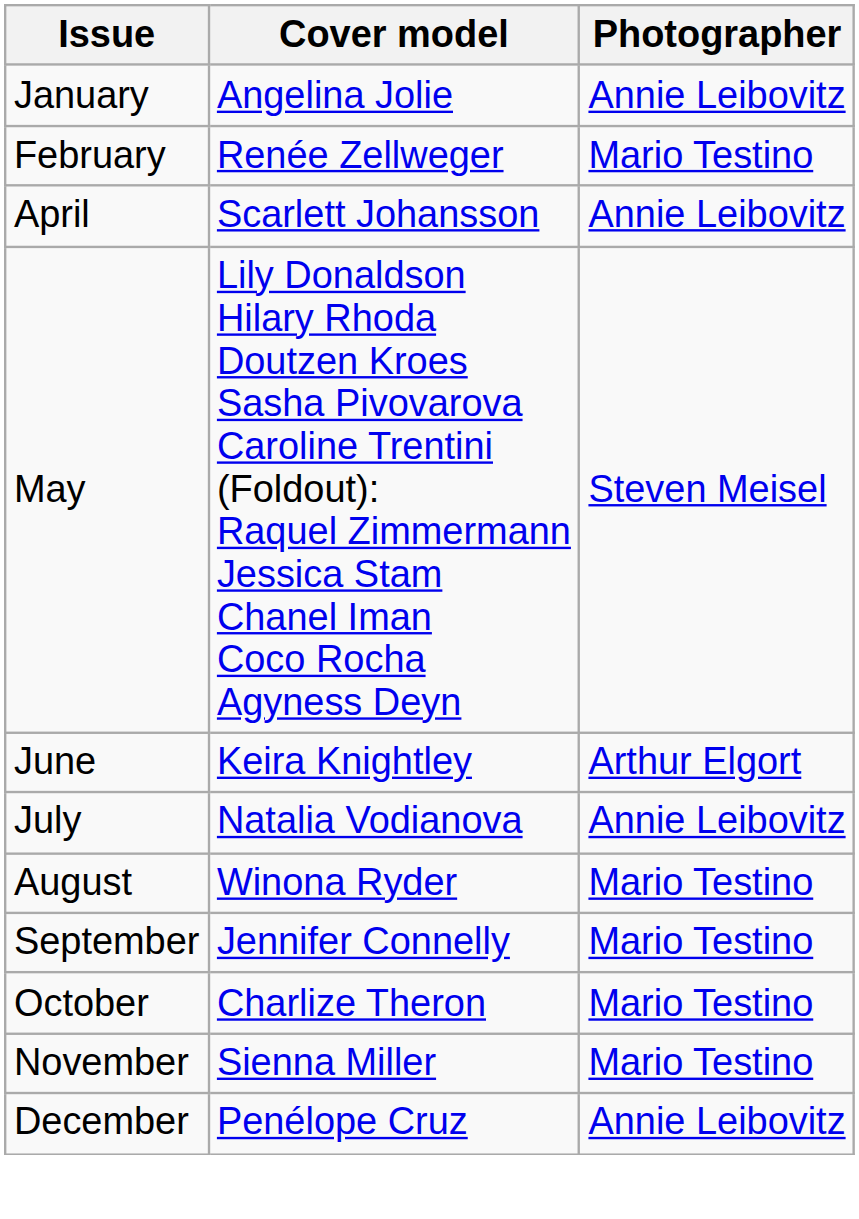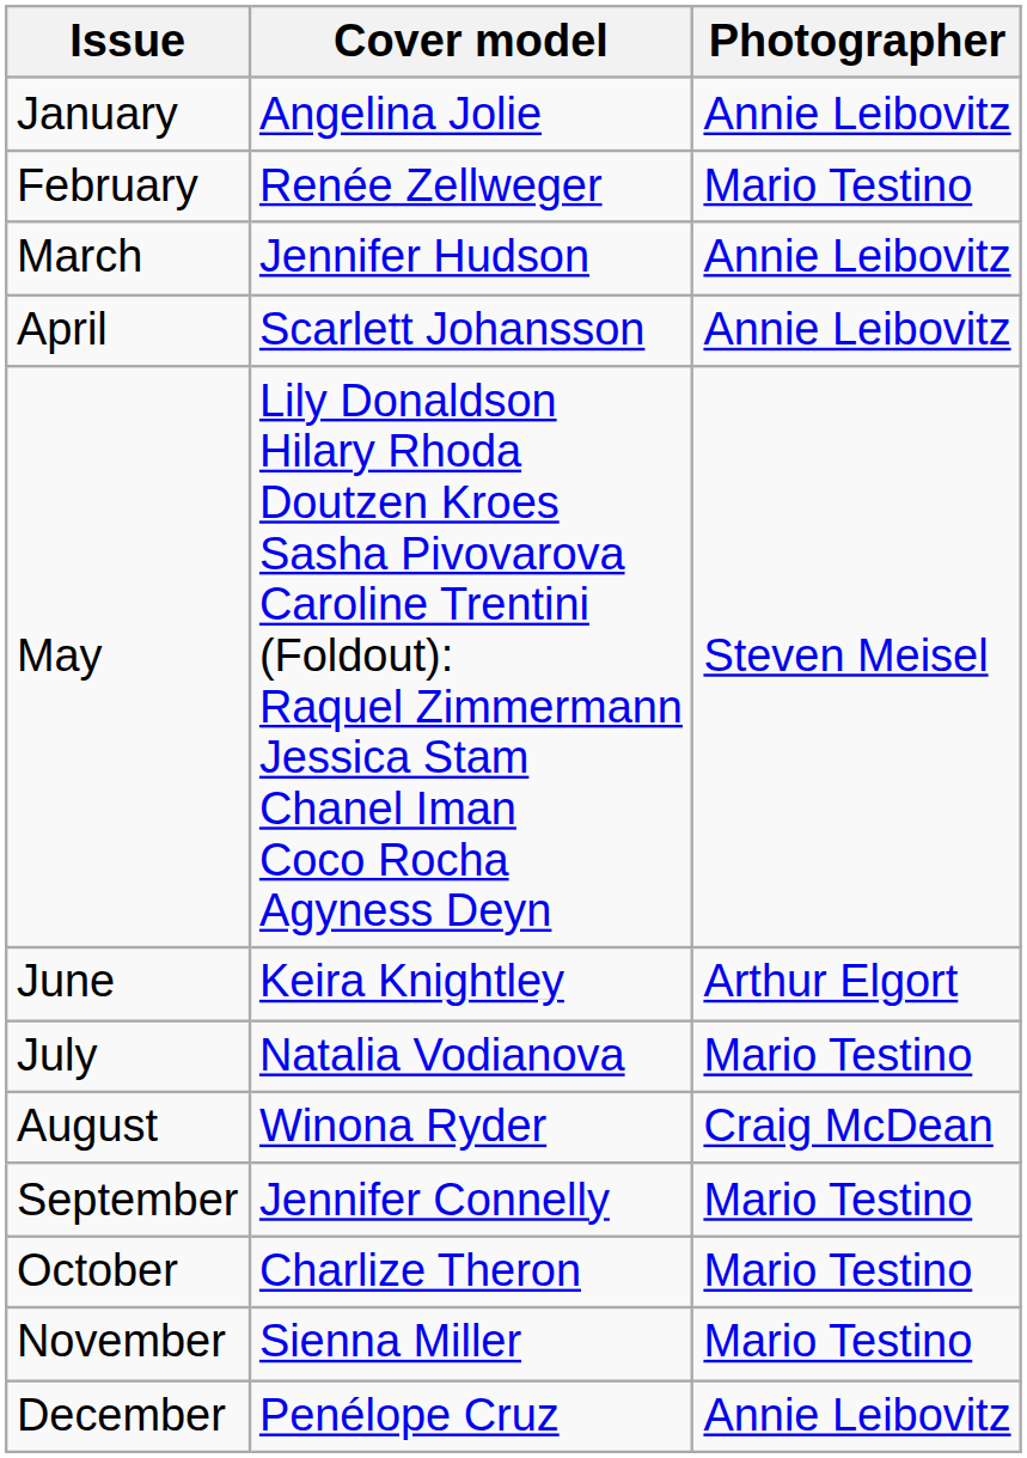 <table class="sortable wikitable">
 <tr>
 <th>Issue</th>
 <th>Cover model</th>
 <th>Photographer</th>
 </tr>
 <tr>
 <td>January</td>
 <td><a href='#'>Angelina Jolie</a></td>
 <td><a href='#'>Annie Leibovitz</a></td>
 </tr>
 <tr>
 <td>February</td>
 <td><a href='#'>Renée Zellweger</a></td>
 <td><a href='#'>Mario Testino</a></td>
+</tr>
+<tr>
+<td>March</td>
+<td><a href='#'>Jennifer Hudson</a></td>
+<td><a href='#'>Annie Leibovitz</a></td>
 </tr>
 <tr>
 <td>April</td>
 <td><a href='#'>Scarlett Johansson</a></td>
 <td><a href='#'>Annie Leibovitz</a></td>
 </tr>
 <tr>
 <td>May</td>
 <td><a href='#'>Lily Donaldson</a><br><a href='#'>Hilary Rhoda</a><br><a href='#'>Doutzen Kroes</a><br><a href='#'>Sasha Pivovarova</a><br><a href='#'>Caroline Trentini</a><br>(Foldout):<br><a href='#'>Raquel Zimmermann</a><br><a href='#'>Jessica Stam</a><br><a href='#'>Chanel Iman</a><br><a href='#'>Coco Rocha</a><br><a href='#'>Agyness Deyn</a></td>
 <td><a href='#'>Steven Meisel</a></td>
 </tr>
 <tr>
 <td>June</td>
 <td><a href='#'>Keira Knightley</a></td>
 <td><a href='#'>Arthur Elgort</a></td>
 </tr>
 <tr>
 <td>July</td>
 <td><a href='#'>Natalia Vodianova</a></td>
-<td><a href='#'>Annie Leibovitz</a></td>
+<td><a href='#'>Mario Testino</a></td>
 </tr>
 <tr>
 <td>August</td>
 <td><a href='#'>Winona Ryder</a></td>
-<td><a href='#'>Mario Testino</a></td>
+<td><a href='#'>Craig McDean</a></td>
 </tr>
 <tr>
 <td>September</td>
 <td><a href='#'>Jennifer Connelly</a></td>
 <td><a href='#'>Mario Testino</a></td>
 </tr>
 <tr>
 <td>October</td>
 <td><a href='#'>Charlize Theron</a></td>
 <td><a href='#'>Mario Testino</a></td>
 </tr>
 <tr>
 <td>November</td>
 <td><a href='#'>Sienna Miller</a></td>
 <td><a href='#'>Mario Testino</a></td>
 </tr>
 <tr>
 <td>December</td>
 <td><a href='#'>Penélope Cruz</a></td>
 <td><a href='#'>Annie Leibovitz</a></td>
 </tr>
 </table>
